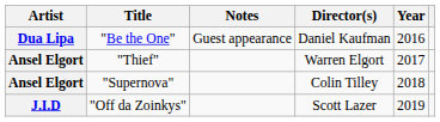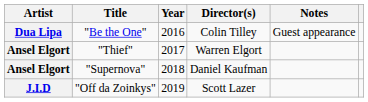 <table class="wikitable plainrowheaders" style="text-align:center;">
 <tr>
 <th scope="col">Artist</th>
 <th scope="col">Title</th>
+<th scope="col">Year</th>
+<th scope="col">Director(s)</th>
 <th scope="col">Notes</th>
-<th scope="col">Director(s)</th>
-<th scope="col">Year</th>
 <th scope="col"></th>
 </tr>
 <tr>
 <th scope="row"><a href='#'>Dua Lipa</a></th>
 <td>"<a href='#'>Be the One</a>"</td>
+<td>2016</td>
+<td>Colin Tilley</td>
 <td>Guest appearance</td>
-<td>Daniel Kaufman</td>
-<td>2016</td>
 <td></td>
 </tr>
 <tr>
 <th scope="row">Ansel Elgort</th>
 <td>"Thief"</td>
+<td>2017</td>
+<td>Warren Elgort</td>
 <td></td>
-<td>Warren Elgort</td>
-<td>2017</td>
 <td></td>
 </tr>
 <tr>
 <th scope="row">Ansel Elgort</th>
 <td>"Supernova"</td>
+<td>2018</td>
+<td>Daniel Kaufman</td>
 <td></td>
-<td>Colin Tilley</td>
-<td>2018</td>
 <td></td>
 </tr>
 <tr>
 <th scope="row"><a href='#'>J.I.D</a></th>
 <td>"Off da Zoinkys"</td>
+<td>2019</td>
+<td>Scott Lazer</td>
 <td></td>
-<td>Scott Lazer</td>
-<td>2019</td>
 <td></td>
 </tr>
 </table>
